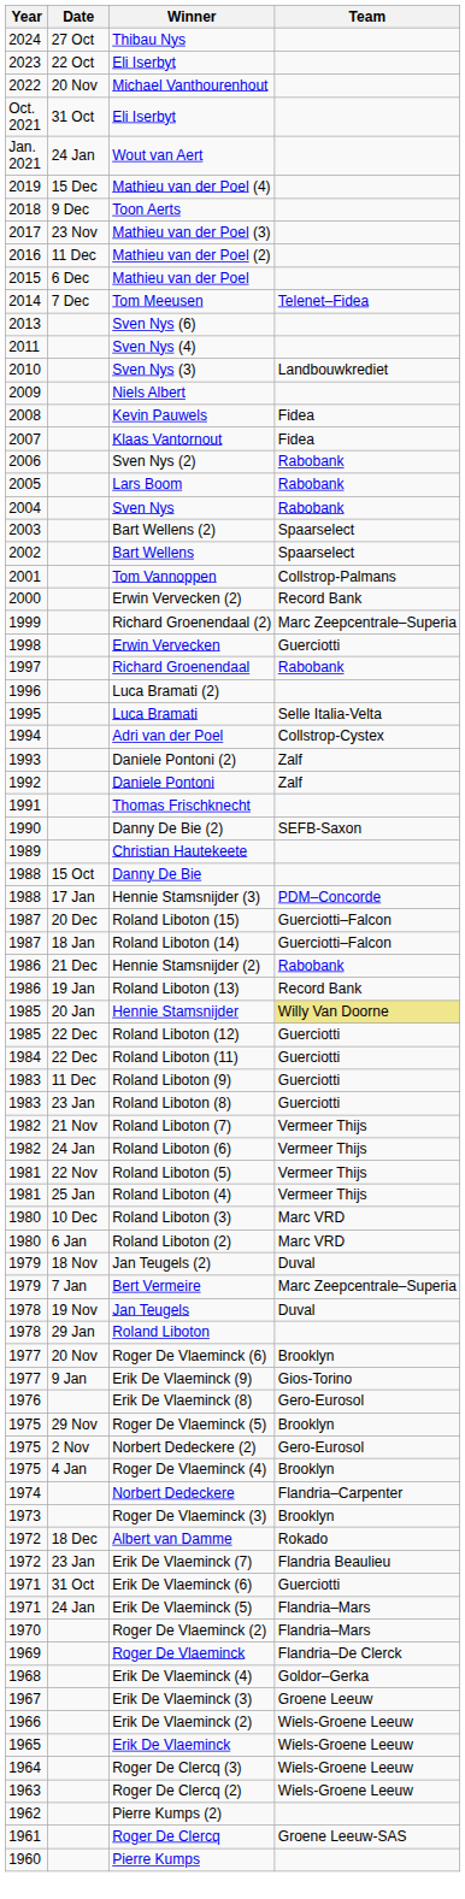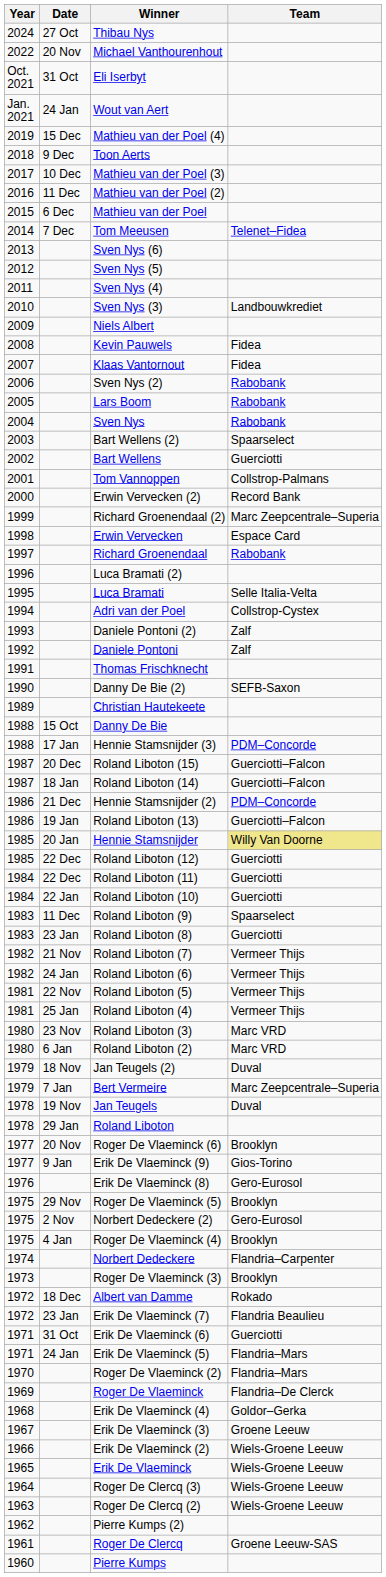 <table class="wikitable">
 <tr>
 <th width="40em">Year</th>
 <th width="60em">Date</th>
 <th>Winner</th>
 <th>Team</th>
 </tr>
 <tr>
 <td>2024</td>
 <td>27 Oct</td>
 <td> <a href='#'>Thibau Nys</a></td>
-<td></td>
-</tr>
-<tr>
-<td>2023</td>
-<td>22 Oct</td>
-<td> <a href='#'>Eli Iserbyt</a></td>
 <td></td>
 </tr>
 <tr>
 <td>2022</td>
 <td>20 Nov</td>
 <td> <a href='#'>Michael Vanthourenhout</a></td>
 <td></td>
 </tr>
 <tr>
 <td>Oct. 2021</td>
 <td>31 Oct</td>
 <td> <a href='#'>Eli Iserbyt</a></td>
 <td></td>
 </tr>
 <tr>
 <td>Jan. 2021</td>
 <td>24 Jan</td>
 <td> <a href='#'>Wout van Aert</a></td>
 <td></td>
 </tr>
 <tr>
 <td>2019</td>
 <td>15 Dec</td>
 <td> <a href='#'>Mathieu van der Poel</a> (4)</td>
 <td></td>
 </tr>
 <tr>
 <td>2018</td>
 <td>9 Dec</td>
 <td> <a href='#'>Toon Aerts</a></td>
 <td></td>
 </tr>
 <tr>
 <td>2017</td>
-<td>23 Nov</td>
+<td>10 Dec</td>
 <td> <a href='#'>Mathieu van der Poel</a> (3)</td>
 <td></td>
 </tr>
 <tr>
 <td>2016</td>
 <td>11 Dec</td>
 <td> <a href='#'>Mathieu van der Poel</a> (2)</td>
 <td></td>
 </tr>
 <tr>
 <td>2015</td>
 <td>6 Dec</td>
 <td> <a href='#'>Mathieu van der Poel</a></td>
 <td></td>
 </tr>
 <tr>
 <td>2014</td>
 <td>7 Dec</td>
 <td> <a href='#'>Tom Meeusen</a></td>
 <td><a href='#'>Telenet–Fidea</a></td>
 </tr>
 <tr>
 <td>2013</td>
 <td></td>
 <td> <a href='#'>Sven Nys</a> (6)</td>
+<td></td>
+</tr>
+<tr>
+<td>2012</td>
+<td></td>
+<td> <a href='#'>Sven Nys</a> (5)</td>
 <td></td>
 </tr>
 <tr>
 <td>2011</td>
 <td></td>
 <td> <a href='#'>Sven Nys</a> (4)</td>
 <td></td>
 </tr>
 <tr>
 <td>2010</td>
 <td></td>
 <td> <a href='#'>Sven Nys</a> (3)</td>
 <td>Landbouwkrediet</td>
 </tr>
 <tr>
 <td>2009</td>
 <td></td>
 <td> <a href='#'>Niels Albert</a></td>
 <td></td>
 </tr>
 <tr>
 <td>2008</td>
 <td></td>
 <td> <a href='#'>Kevin Pauwels</a></td>
 <td>Fidea</td>
 </tr>
 <tr>
 <td>2007</td>
 <td></td>
 <td> <a href='#'>Klaas Vantornout</a></td>
 <td>Fidea</td>
 </tr>
 <tr>
 <td>2006</td>
 <td></td>
 <td> Sven Nys (2)</td>
 <td><a href='#'>Rabobank</a></td>
 </tr>
 <tr>
 <td>2005</td>
 <td></td>
 <td> <a href='#'>Lars Boom</a></td>
 <td><a href='#'>Rabobank</a></td>
 </tr>
 <tr>
 <td>2004</td>
 <td></td>
 <td> <a href='#'>Sven Nys</a></td>
 <td><a href='#'>Rabobank</a></td>
 </tr>
 <tr>
 <td>2003</td>
 <td></td>
 <td> Bart Wellens (2)</td>
 <td>Spaarselect</td>
 </tr>
 <tr>
 <td>2002</td>
 <td></td>
 <td> <a href='#'>Bart Wellens</a></td>
-<td>Spaarselect</td>
+<td>Guerciotti</td>
 </tr>
 <tr>
 <td>2001</td>
 <td></td>
 <td> <a href='#'>Tom Vannoppen</a></td>
 <td>Collstrop-Palmans</td>
 </tr>
 <tr>
 <td>2000</td>
 <td></td>
 <td> Erwin Vervecken (2)</td>
 <td>Record Bank</td>
 </tr>
 <tr>
 <td>1999</td>
 <td></td>
 <td> Richard Groenendaal (2)</td>
 <td>Marc Zeepcentrale–Superia</td>
 </tr>
 <tr>
 <td>1998</td>
 <td></td>
 <td> <a href='#'>Erwin Vervecken</a></td>
-<td>Guerciotti</td>
+<td>Espace Card</td>
 </tr>
 <tr>
 <td>1997</td>
 <td></td>
 <td> <a href='#'>Richard Groenendaal</a></td>
 <td><a href='#'>Rabobank</a></td>
 </tr>
 <tr>
 <td>1996</td>
 <td></td>
 <td> Luca Bramati (2)</td>
 <td></td>
 </tr>
 <tr>
 <td>1995</td>
 <td></td>
 <td> <a href='#'>Luca Bramati</a></td>
 <td>Selle Italia-Velta</td>
 </tr>
 <tr>
 <td>1994</td>
 <td></td>
 <td> <a href='#'>Adri van der Poel</a></td>
 <td>Collstrop-Cystex</td>
 </tr>
 <tr>
 <td>1993</td>
 <td></td>
 <td> Daniele Pontoni (2)</td>
 <td>Zalf</td>
 </tr>
 <tr>
 <td>1992</td>
 <td></td>
 <td> <a href='#'>Daniele Pontoni</a></td>
 <td>Zalf</td>
 </tr>
 <tr>
 <td>1991</td>
 <td></td>
 <td> <a href='#'>Thomas Frischknecht</a></td>
 <td></td>
 </tr>
 <tr>
 <td>1990</td>
 <td></td>
 <td> Danny De Bie (2)</td>
 <td>SEFB-Saxon</td>
 </tr>
 <tr>
 <td>1989</td>
 <td></td>
 <td> <a href='#'>Christian Hautekeete</a></td>
 <td></td>
 </tr>
 <tr>
 <td>1988</td>
 <td>15 Oct</td>
 <td> <a href='#'>Danny De Bie</a></td>
 <td></td>
 </tr>
 <tr>
 <td>1988</td>
 <td>17 Jan</td>
 <td> Hennie Stamsnijder (3)</td>
 <td><a href='#'>PDM–Concorde</a></td>
 </tr>
 <tr>
 <td>1987</td>
 <td>20 Dec</td>
 <td> Roland Liboton (15)</td>
 <td>Guerciotti–Falcon</td>
 </tr>
 <tr>
 <td>1987</td>
 <td>18 Jan</td>
 <td> Roland Liboton (14)</td>
 <td>Guerciotti–Falcon</td>
 </tr>
 <tr>
 <td>1986</td>
 <td>21 Dec</td>
 <td> Hennie Stamsnijder (2)</td>
-<td><a href='#'>Rabobank</a></td>
+<td><a href='#'>PDM–Concorde</a></td>
 </tr>
 <tr>
 <td>1986</td>
 <td>19 Jan</td>
 <td> Roland Liboton (13)</td>
-<td>Record Bank</td>
+<td>Guerciotti–Falcon</td>
 </tr>
 <tr>
 <td>1985</td>
 <td>20 Jan</td>
 <td> <a href='#'>Hennie Stamsnijder</a></td>
 <td style="background: khaki;">Willy Van Doorne</td>
 </tr>
 <tr>
 <td>1985</td>
 <td>22 Dec</td>
 <td> Roland Liboton (12)</td>
 <td>Guerciotti</td>
 </tr>
 <tr>
 <td>1984</td>
 <td>22 Dec</td>
 <td> Roland Liboton (11)</td>
 <td>Guerciotti</td>
 </tr>
 <tr>
+<td>1984</td>
+<td>22 Jan</td>
+<td> Roland Liboton (10)</td>
+<td>Guerciotti</td>
+</tr>
+<tr>
 <td>1983</td>
 <td>11 Dec</td>
 <td> Roland Liboton (9)</td>
-<td>Guerciotti</td>
+<td>Spaarselect</td>
 </tr>
 <tr>
 <td>1983</td>
 <td>23 Jan</td>
 <td> Roland Liboton (8)</td>
 <td>Guerciotti</td>
 </tr>
 <tr>
 <td>1982</td>
 <td>21 Nov</td>
 <td> Roland Liboton (7)</td>
 <td>Vermeer Thijs</td>
 </tr>
 <tr>
 <td>1982</td>
 <td>24 Jan</td>
 <td> Roland Liboton (6)</td>
 <td>Vermeer Thijs</td>
 </tr>
 <tr>
 <td>1981</td>
 <td>22 Nov</td>
 <td> Roland Liboton (5)</td>
 <td>Vermeer Thijs</td>
 </tr>
 <tr>
 <td>1981</td>
 <td>25 Jan</td>
 <td> Roland Liboton (4)</td>
 <td>Vermeer Thijs</td>
 </tr>
 <tr>
 <td>1980</td>
-<td>10 Dec</td>
+<td>23 Nov</td>
 <td> Roland Liboton (3)</td>
 <td>Marc VRD</td>
 </tr>
 <tr>
 <td>1980</td>
 <td>6 Jan</td>
 <td> Roland Liboton (2)</td>
 <td>Marc VRD</td>
 </tr>
 <tr>
 <td>1979</td>
 <td>18 Nov</td>
 <td> Jan Teugels (2)</td>
 <td>Duval</td>
 </tr>
 <tr>
 <td>1979</td>
 <td>7 Jan</td>
 <td> <a href='#'>Bert Vermeire</a></td>
 <td>Marc Zeepcentrale–Superia</td>
 </tr>
 <tr>
 <td>1978</td>
 <td>19 Nov</td>
 <td> <a href='#'>Jan Teugels</a></td>
 <td>Duval</td>
 </tr>
 <tr>
 <td>1978</td>
 <td>29 Jan</td>
 <td> <a href='#'>Roland Liboton</a></td>
 <td></td>
 </tr>
 <tr>
 <td>1977</td>
 <td>20 Nov</td>
 <td> Roger De Vlaeminck (6)</td>
 <td>Brooklyn</td>
 </tr>
 <tr>
 <td>1977</td>
 <td>9 Jan</td>
 <td> Erik De Vlaeminck (9)</td>
 <td>Gios-Torino</td>
 </tr>
 <tr>
 <td>1976</td>
 <td></td>
 <td> Erik De Vlaeminck (8)</td>
 <td>Gero-Eurosol</td>
 </tr>
 <tr>
 <td>1975</td>
 <td>29 Nov</td>
 <td> Roger De Vlaeminck (5)</td>
 <td>Brooklyn</td>
 </tr>
 <tr>
 <td>1975</td>
 <td>2 Nov</td>
 <td> Norbert Dedeckere (2)</td>
 <td>Gero-Eurosol</td>
 </tr>
 <tr>
 <td>1975</td>
 <td>4 Jan</td>
 <td> Roger De Vlaeminck (4)</td>
 <td>Brooklyn</td>
 </tr>
 <tr>
 <td>1974</td>
 <td></td>
 <td> <a href='#'>Norbert Dedeckere</a></td>
 <td>Flandria–Carpenter</td>
 </tr>
 <tr>
 <td>1973</td>
 <td></td>
 <td> Roger De Vlaeminck (3)</td>
 <td>Brooklyn</td>
 </tr>
 <tr>
 <td>1972</td>
 <td>18 Dec</td>
 <td> <a href='#'>Albert van Damme</a></td>
 <td>Rokado</td>
 </tr>
 <tr>
 <td>1972</td>
 <td>23 Jan</td>
 <td> Erik De Vlaeminck (7)</td>
 <td>Flandria Beaulieu</td>
 </tr>
 <tr>
 <td>1971</td>
 <td>31 Oct</td>
 <td> Erik De Vlaeminck (6)</td>
 <td>Guerciotti</td>
 </tr>
 <tr>
 <td>1971</td>
 <td>24 Jan</td>
 <td> Erik De Vlaeminck (5)</td>
 <td>Flandria–Mars</td>
 </tr>
 <tr>
 <td>1970</td>
 <td></td>
 <td> Roger De Vlaeminck (2)</td>
 <td>Flandria–Mars</td>
 </tr>
 <tr>
 <td>1969</td>
 <td></td>
 <td> <a href='#'>Roger De Vlaeminck</a></td>
 <td>Flandria–De Clerck</td>
 </tr>
 <tr>
 <td>1968</td>
 <td></td>
 <td> Erik De Vlaeminck (4)</td>
 <td>Goldor–Gerka</td>
 </tr>
 <tr>
 <td>1967</td>
 <td></td>
 <td> Erik De Vlaeminck (3)</td>
 <td>Groene Leeuw</td>
 </tr>
 <tr>
 <td>1966</td>
 <td></td>
 <td> Erik De Vlaeminck (2)</td>
 <td>Wiels-Groene Leeuw</td>
 </tr>
 <tr>
 <td>1965</td>
 <td></td>
 <td> <a href='#'>Erik De Vlaeminck</a></td>
 <td>Wiels-Groene Leeuw</td>
 </tr>
 <tr>
 <td>1964</td>
 <td></td>
 <td> Roger De Clercq (3)</td>
 <td>Wiels-Groene Leeuw</td>
 </tr>
 <tr>
 <td>1963</td>
 <td></td>
 <td> Roger De Clercq (2)</td>
 <td>Wiels-Groene Leeuw</td>
 </tr>
 <tr>
 <td>1962</td>
 <td></td>
 <td> Pierre Kumps (2)</td>
 <td></td>
 </tr>
 <tr>
 <td>1961</td>
 <td></td>
 <td> <a href='#'>Roger De Clercq</a></td>
 <td>Groene Leeuw-SAS</td>
 </tr>
 <tr>
 <td>1960</td>
 <td></td>
 <td> <a href='#'>Pierre Kumps</a></td>
 <td></td>
 </tr>
 </table>
